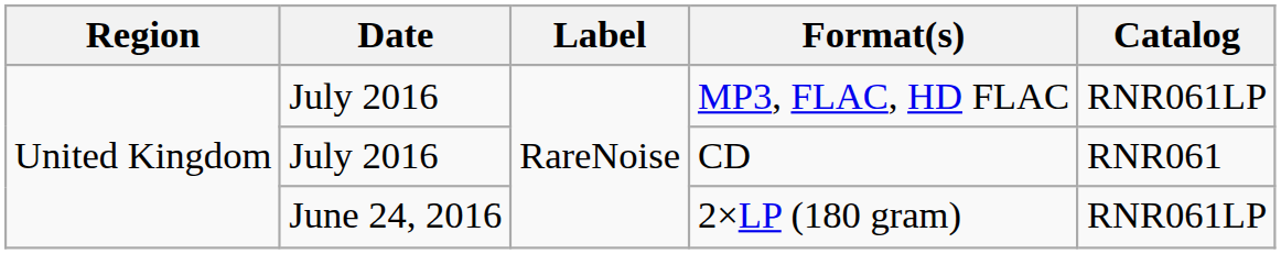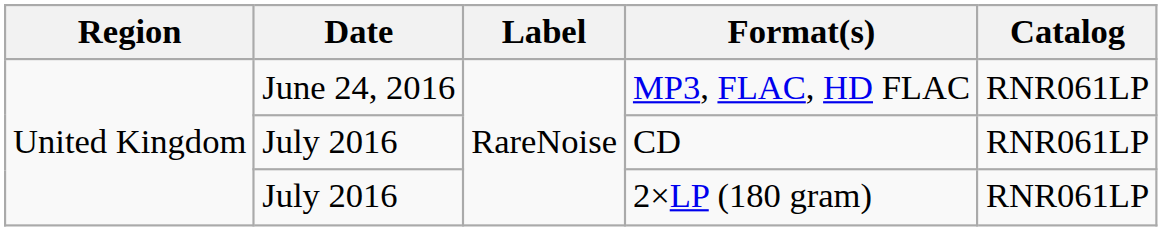 <table class="wikitable">
 <tr>
 <th>Region</th>
 <th>Date</th>
 <th>Label</th>
 <th>Format(s)</th>
 <th>Catalog</th>
 </tr>
 <tr>
 <td rowspan=3>United Kingdom</td>
-<td>July 2016</td>
+<td>June 24, 2016</td>
 <td rowspan=3>RareNoise</td>
 <td><a href='#'>MP3</a>, <a href='#'>FLAC</a>, <a href='#'>HD</a> FLAC</td>
 <td>RNR061LP</td>
 </tr>
 <tr>
 <td>July 2016</td>
 <td>CD</td>
-<td>RNR061</td>
+<td>RNR061LP</td>
 </tr>
 <tr>
-<td>June 24, 2016</td>
+<td>July 2016</td>
 <td>2×<a href='#'>LP</a> (180 gram)</td>
 <td>RNR061LP</td>
 </tr>
 </table>
